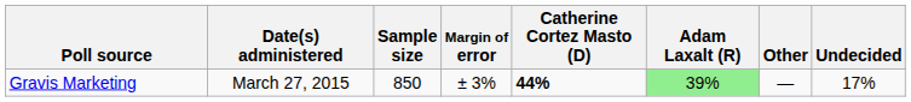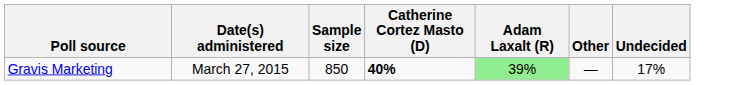 <table class="wikitable">
 <tr valign= bottom>
 <th style="width:185px;">Poll source</th>
 <th style="width:150px;">Date(s)<br>administered</th>
 <th class=small>Sample<br>size</th>
-<th class=small><small>Margin of</small><br>error</th>
 <th style="width:120px;">Catherine<br>Cortez Masto (D)</th>
 <th style="width:100px;">Adam<br>Laxalt (R)</th>
 <th>Other</th>
 <th>Undecided</th>
 </tr>
 <tr>
 <td><a href='#'>Gravis Marketing</a></td>
 <td align=center>March 27, 2015</td>
 <td align=center>850</td>
-<td align=center>± 3%</td>
-<td><strong>44%</strong></td>
+<td><strong>40%</strong></td>
 <td align=center style="background: lightgreen;">39%</td>
 <td align=center>—</td>
 <td align=center>17%</td>
 </tr>
 </table>
